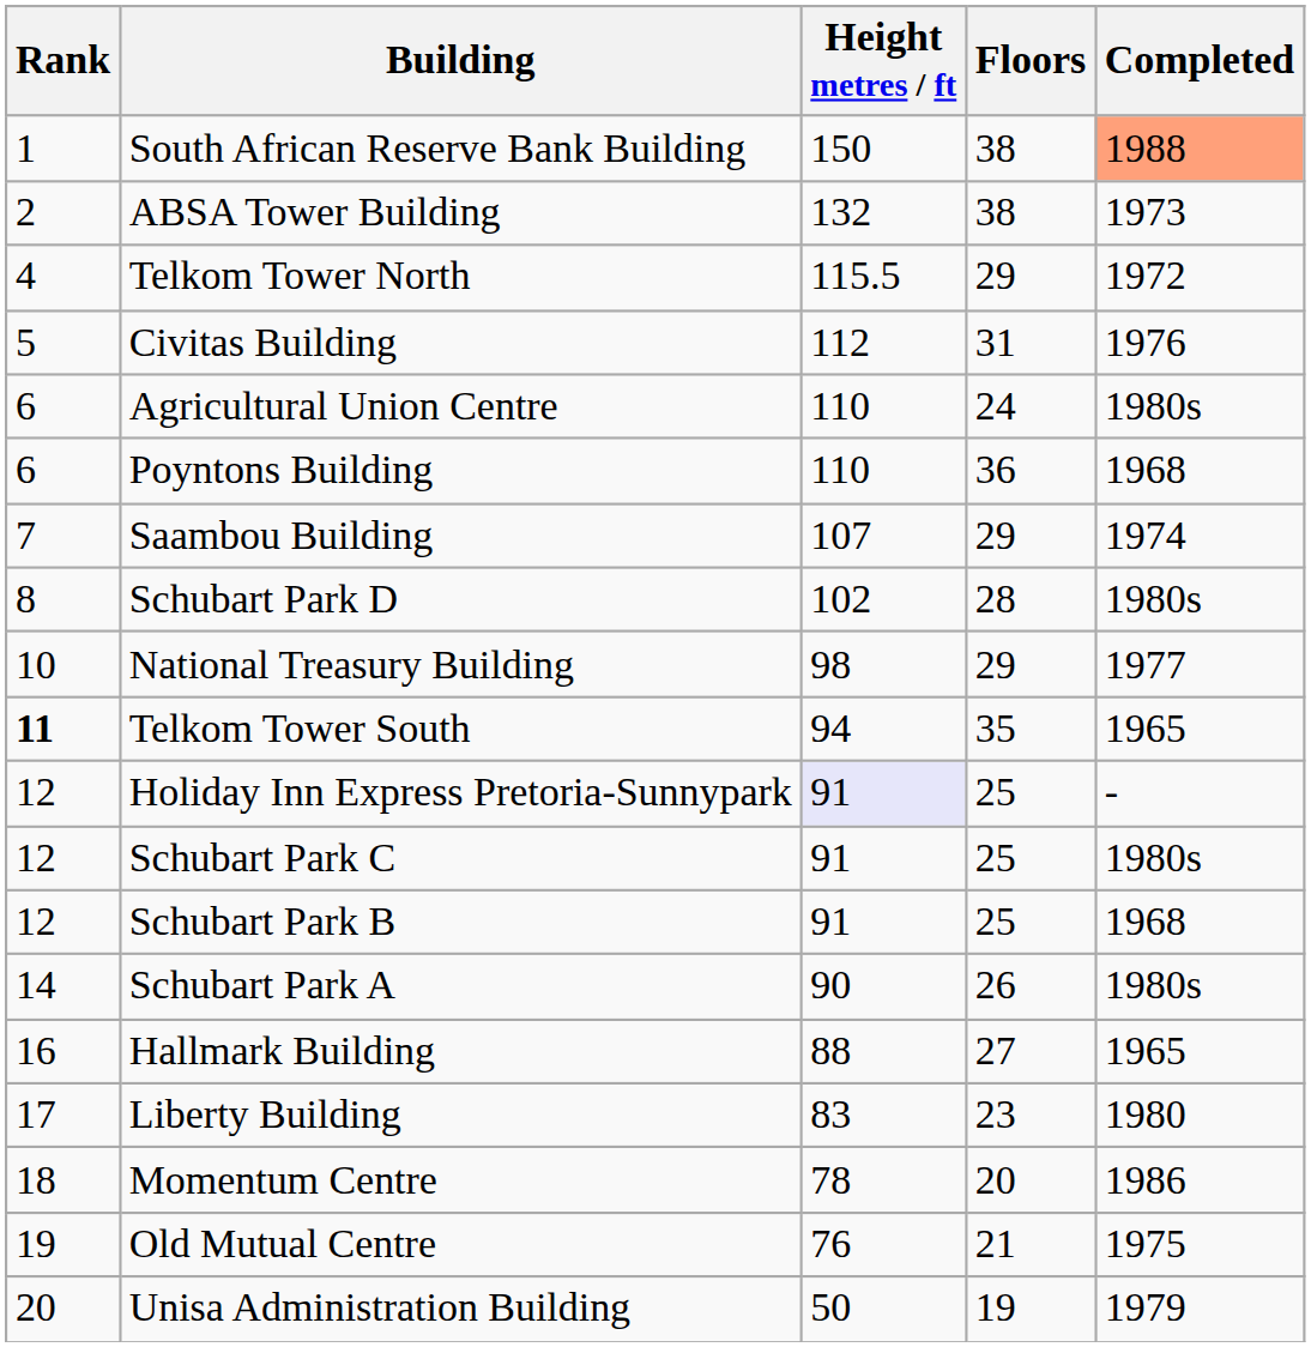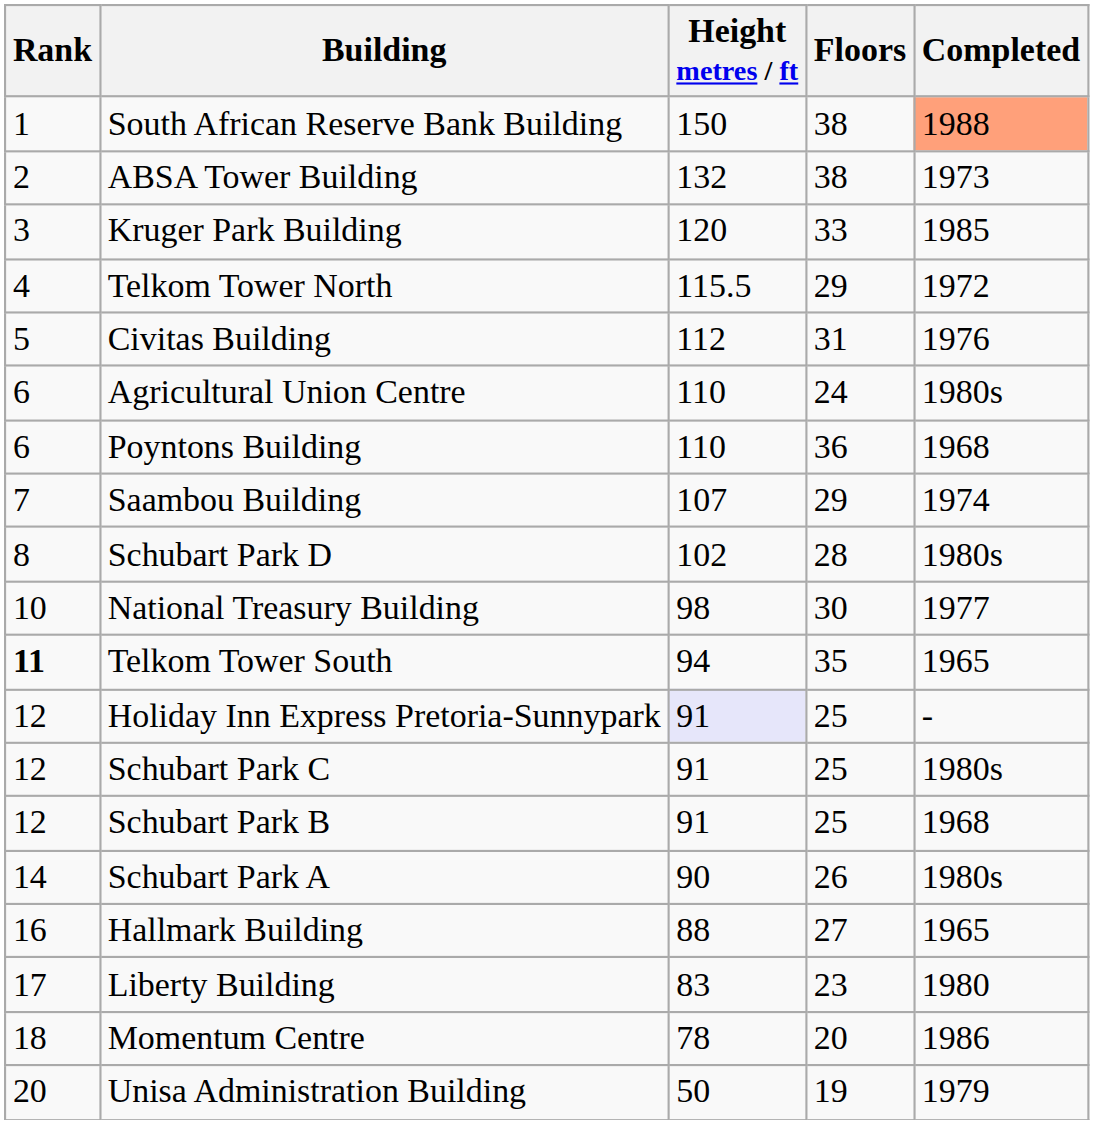 <table class="wikitable sortable">
 <tr>
 <th>Rank</th>
 <th>Building</th>
 <th>Height<br><small><a href='#'>metres</a> / <a href='#'>ft</a></small></th>
 <th>Floors</th>
 <th>Completed</th>
 </tr>
 <tr>
 <td>1</td>
 <td>South African Reserve Bank Building</td>
 <td>150</td>
 <td>38</td>
 <td style="background: lightsalmon;">1988</td>
 </tr>
 <tr>
 <td>2</td>
 <td>ABSA Tower Building</td>
 <td>132</td>
 <td>38</td>
 <td>1973</td>
+</tr>
+<tr>
+<td>3</td>
+<td>Kruger Park Building</td>
+<td>120</td>
+<td>33</td>
+<td>1985</td>
 </tr>
 <tr>
 <td>4</td>
 <td>Telkom Tower North</td>
 <td>115.5</td>
 <td>29</td>
 <td>1972</td>
 </tr>
 <tr>
 <td>5</td>
 <td>Civitas Building</td>
 <td>112</td>
 <td>31</td>
 <td>1976</td>
 </tr>
 <tr>
 <td>6</td>
 <td>Agricultural Union Centre</td>
 <td>110</td>
 <td>24</td>
 <td>1980s</td>
 </tr>
 <tr>
 <td>6</td>
 <td>Poyntons Building</td>
 <td>110</td>
 <td>36</td>
 <td>1968</td>
 </tr>
 <tr>
 <td>7</td>
 <td>Saambou Building</td>
 <td>107</td>
 <td>29</td>
 <td>1974</td>
 </tr>
 <tr>
 <td>8</td>
 <td>Schubart Park D</td>
 <td>102</td>
 <td>28</td>
 <td>1980s</td>
 </tr>
 <tr>
 <td>10</td>
 <td>National Treasury Building</td>
 <td>98</td>
-<td>29</td>
+<td>30</td>
 <td>1977</td>
 </tr>
 <tr>
 <td><strong>11</strong></td>
 <td>Telkom Tower South</td>
 <td>94</td>
 <td>35</td>
 <td>1965 </td>
 </tr>
 <tr>
 <td>12</td>
 <td>Holiday Inn Express Pretoria-Sunnypark</td>
 <td style="background: lavender;">91</td>
 <td>25</td>
 <td>-</td>
 </tr>
 <tr>
 <td>12</td>
 <td>Schubart Park C</td>
 <td>91</td>
 <td>25</td>
 <td>1980s</td>
 </tr>
 <tr>
 <td>12</td>
 <td>Schubart Park B</td>
 <td>91</td>
 <td>25</td>
 <td>1968</td>
 </tr>
 <tr>
 <td>14</td>
 <td>Schubart Park A</td>
 <td>90</td>
 <td>26</td>
 <td>1980s</td>
 </tr>
 <tr>
 <td>16</td>
 <td>Hallmark Building</td>
 <td>88</td>
 <td>27</td>
 <td>1965 </td>
 </tr>
 <tr>
 <td>17</td>
 <td>Liberty Building</td>
 <td>83</td>
 <td>23</td>
 <td>1980</td>
 </tr>
 <tr>
 <td>18</td>
 <td>Momentum Centre</td>
 <td>78</td>
 <td>20</td>
 <td>1986</td>
 </tr>
 <tr>
-<td>19</td>
-<td>Old Mutual Centre</td>
-<td>76</td>
-<td>21</td>
-<td>1975</td>
-</tr>
-<tr>
 <td>20</td>
 <td>Unisa Administration Building</td>
 <td>50</td>
 <td>19</td>
 <td>1979</td>
 </tr>
 </table>
